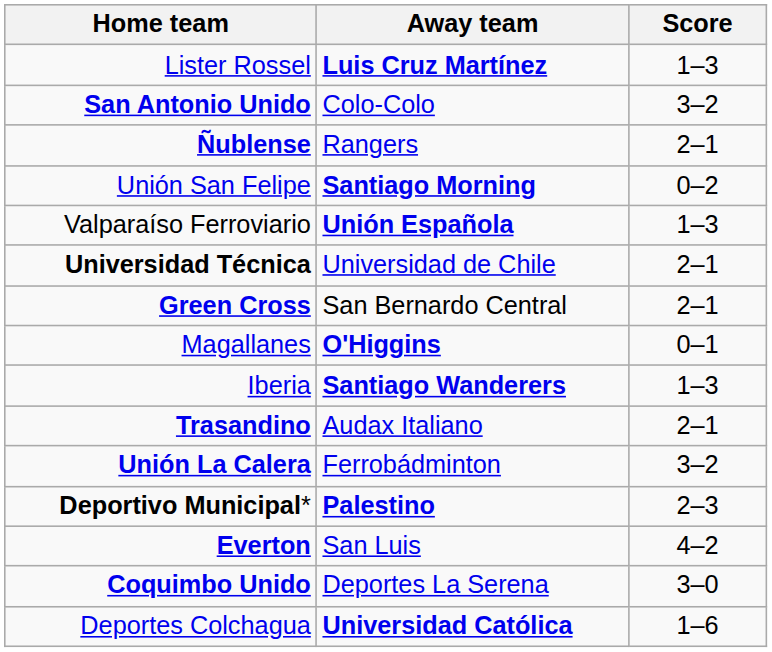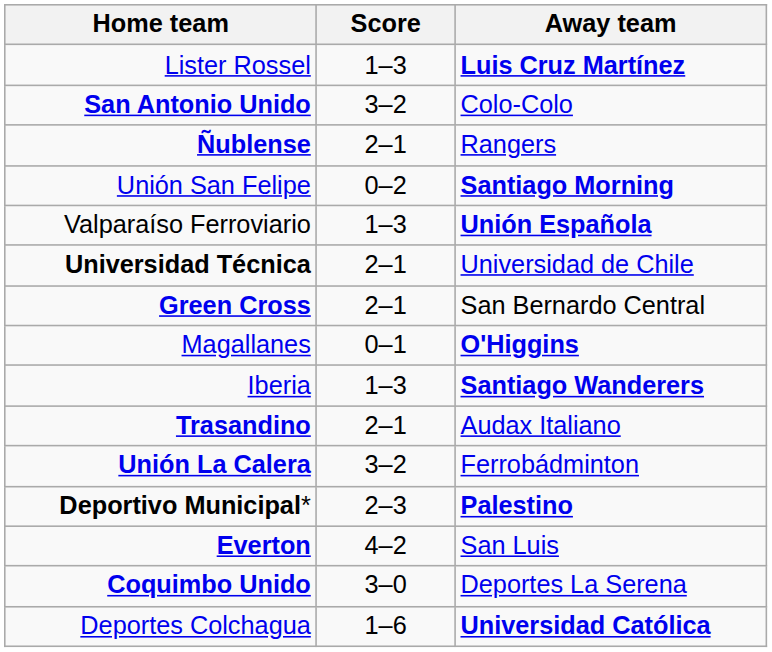 <table class="wikitable" style="text-align: center">
 <tr>
 <th width=190>Home team</th>
+<th width=80>Score</th>
 <th width=190>Away team</th>
-<th width=80>Score</th>
 </tr>
 <tr>
 <td align=right><a href='#'>Lister Rossel</a></td>
+<td>1–3</td>
 <td align=left><strong><a href='#'>Luis Cruz Martínez</a></strong></td>
-<td>1–3</td>
 </tr>
 <tr>
 <td align=right><strong><a href='#'>San Antonio Unido</a></strong></td>
+<td>3–2</td>
 <td align=left><a href='#'>Colo-Colo</a></td>
-<td>3–2</td>
 </tr>
 <tr>
 <td align=right><strong><a href='#'>Ñublense</a></strong></td>
+<td>2–1</td>
 <td align=left><a href='#'>Rangers</a></td>
-<td>2–1</td>
 </tr>
 <tr>
 <td align=right><a href='#'>Unión San Felipe</a></td>
+<td>0–2</td>
 <td align=left><strong><a href='#'>Santiago Morning</a></strong></td>
-<td>0–2</td>
 </tr>
 <tr>
 <td align=right>Valparaíso Ferroviario</td>
+<td>1–3</td>
 <td align=left><strong><a href='#'>Unión Española</a></strong></td>
-<td>1–3</td>
 </tr>
 <tr>
 <td align=right><strong>Universidad Técnica</strong></td>
+<td>2–1</td>
 <td align=left><a href='#'>Universidad de Chile</a></td>
-<td>2–1</td>
 </tr>
 <tr>
 <td align=right><strong><a href='#'>Green Cross</a></strong></td>
+<td>2–1</td>
 <td align=left>San Bernardo Central</td>
-<td>2–1</td>
 </tr>
 <tr>
 <td align=right><a href='#'>Magallanes</a></td>
+<td>0–1</td>
 <td align=left><strong><a href='#'>O'Higgins</a></strong></td>
-<td>0–1</td>
 </tr>
 <tr>
 <td align=right><a href='#'>Iberia</a></td>
+<td>1–3</td>
 <td align=left><strong><a href='#'>Santiago Wanderers</a></strong></td>
-<td>1–3</td>
 </tr>
 <tr>
 <td align=right><strong><a href='#'>Trasandino</a></strong></td>
+<td>2–1</td>
 <td align=left><a href='#'>Audax Italiano</a></td>
-<td>2–1</td>
 </tr>
 <tr>
 <td align=right><strong><a href='#'>Unión La Calera</a></strong></td>
+<td>3–2</td>
 <td align=left><a href='#'>Ferrobádminton</a></td>
-<td>3–2</td>
 </tr>
 <tr>
 <td align=right><strong>Deportivo Municipal</strong>*</td>
+<td>2–3</td>
 <td align=left><strong><a href='#'>Palestino</a></strong></td>
-<td>2–3</td>
 </tr>
 <tr>
 <td align=right><strong><a href='#'>Everton</a></strong></td>
+<td>4–2</td>
 <td align=left><a href='#'>San Luis</a></td>
-<td>4–2</td>
 </tr>
 <tr>
 <td align=right><strong><a href='#'>Coquimbo Unido</a></strong></td>
+<td>3–0</td>
 <td align=left><a href='#'>Deportes La Serena</a></td>
-<td>3–0</td>
 </tr>
 <tr>
 <td align=right><a href='#'>Deportes Colchagua</a></td>
+<td>1–6</td>
 <td align=left><strong><a href='#'>Universidad Católica</a></strong></td>
-<td>1–6</td>
 </tr>
 </table>
